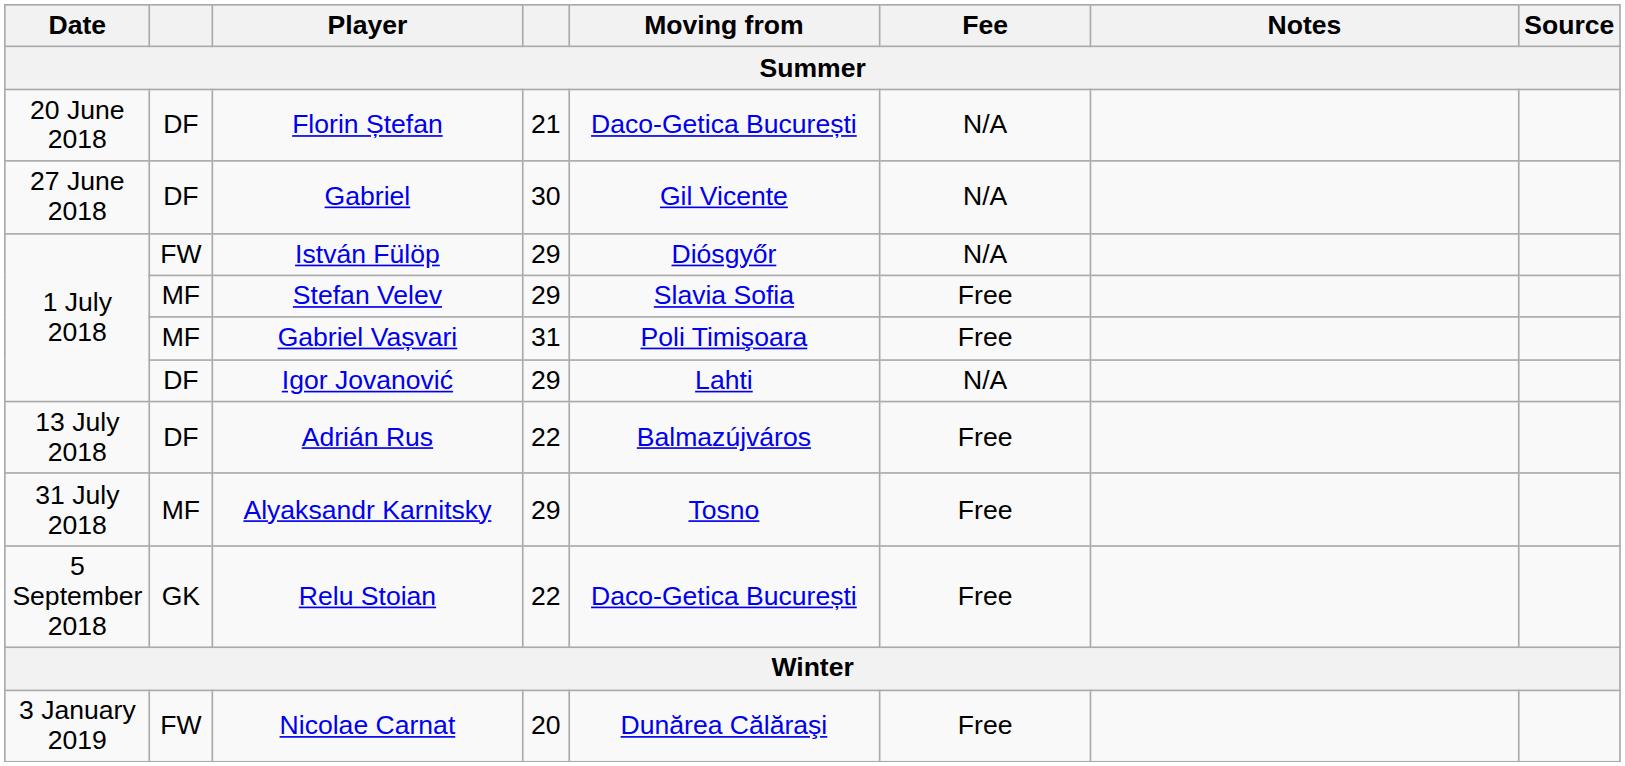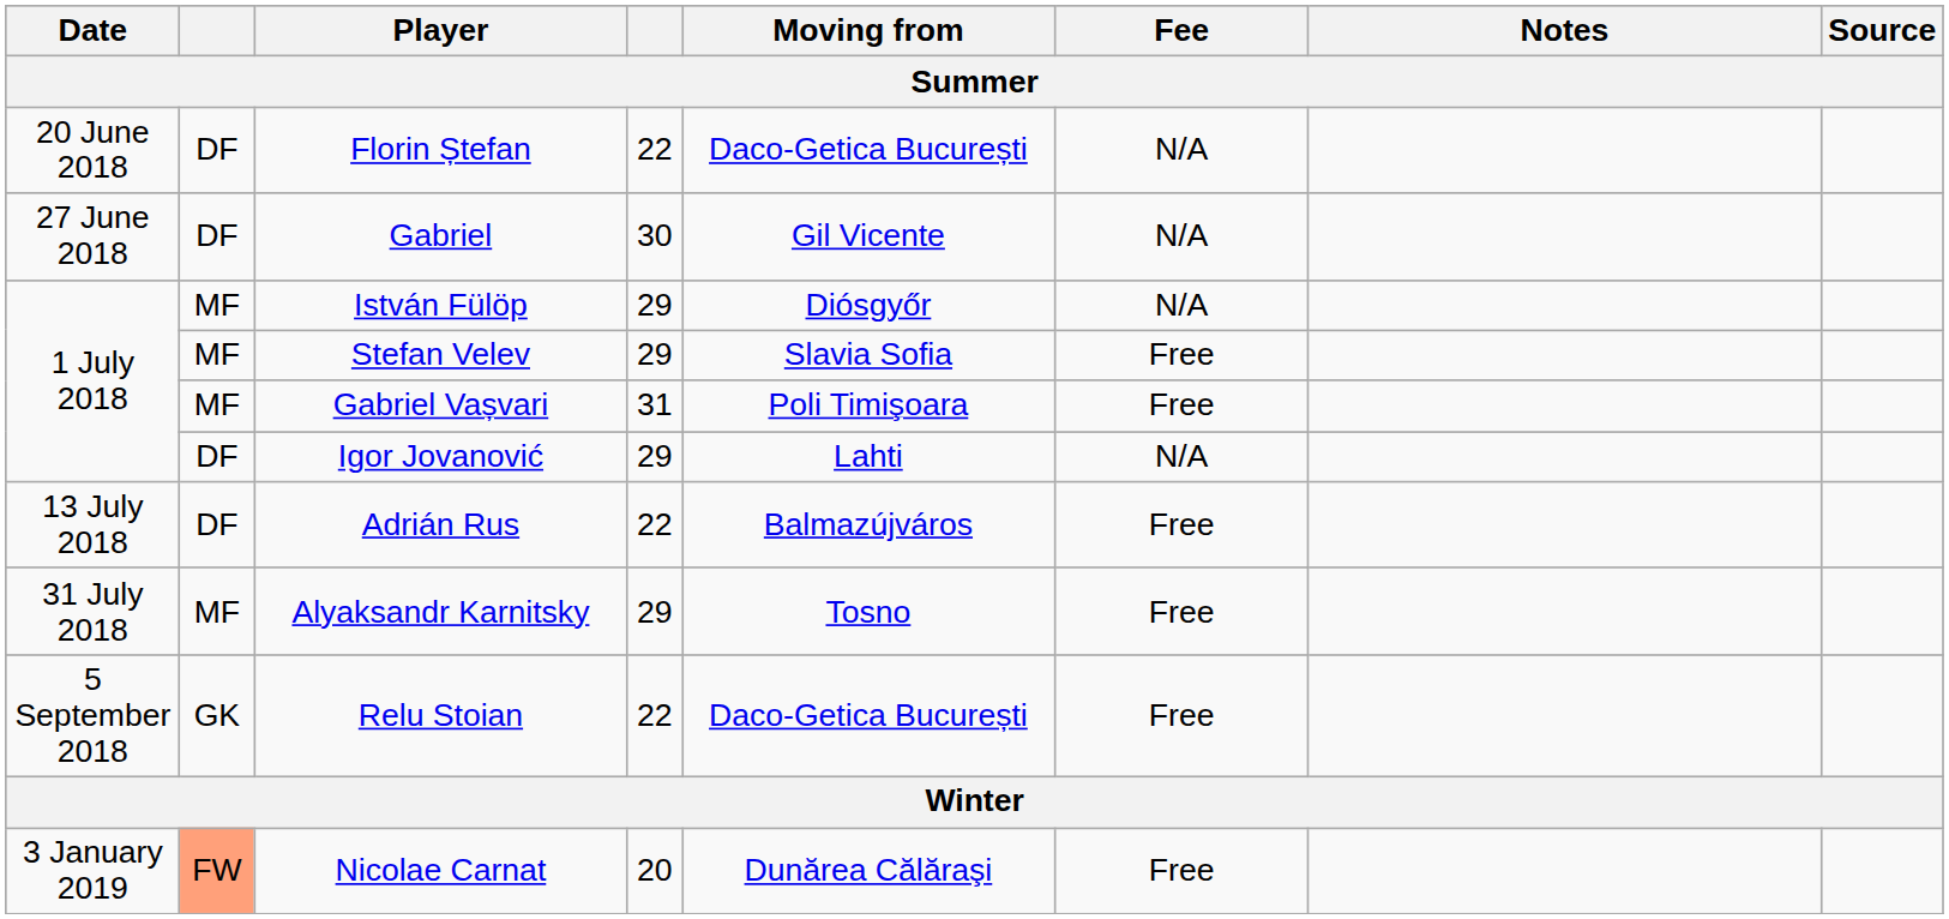 <table class="wikitable sortable" style="text-align:center;">
 <tr>
 <th style="width:80px;">Date</th>
 <th style="width:30px;"></th>
 <th style="width:180px;">Player</th>
 <th style="width:20px;"></th>
 <th style="width:180px;">Moving from</th>
 <th style="width:120px;" class="unsortable">Fee</th>
 <th style="width:250px;" class="unsortable">Notes</th>
 <th style="width:20px;">Source</th>
 </tr>
 <tr>
 <th colspan="8">Summer</th>
 </tr>
 <tr>
 <td>20 June 2018</td>
 <td>DF</td>
 <td> <a href='#'>Florin Ștefan</a></td>
-<td>21</td>
+<td>22</td>
 <td> <a href='#'>Daco-Getica București</a></td>
 <td>N/A</td>
 <td></td>
 <td></td>
 </tr>
 <tr>
 <td>27 June 2018</td>
 <td>DF</td>
 <td> <a href='#'>Gabriel</a></td>
 <td>30</td>
 <td> <a href='#'>Gil Vicente</a></td>
 <td>N/A</td>
 <td></td>
 <td></td>
 </tr>
 <tr>
 <td rowspan="4">1 July 2018</td>
-<td>FW</td>
+<td>MF</td>
 <td> <a href='#'>István Fülöp</a></td>
 <td>29</td>
 <td> <a href='#'>Diósgyőr</a></td>
 <td>N/A</td>
 <td></td>
 <td></td>
 </tr>
 <tr>
 <td>MF</td>
 <td> <a href='#'>Stefan Velev</a></td>
 <td>29</td>
 <td> <a href='#'>Slavia Sofia</a></td>
 <td>Free</td>
 <td></td>
 <td></td>
 </tr>
 <tr>
 <td>MF</td>
 <td> <a href='#'>Gabriel Vașvari</a></td>
 <td>31</td>
 <td> <a href='#'>Poli Timişoara</a></td>
 <td>Free</td>
 <td></td>
 <td></td>
 </tr>
 <tr>
 <td>DF</td>
 <td> <a href='#'>Igor Jovanović</a></td>
 <td>29</td>
 <td> <a href='#'>Lahti</a></td>
 <td>N/A</td>
 <td></td>
 <td></td>
 </tr>
 <tr>
 <td>13 July 2018</td>
 <td>DF</td>
 <td> <a href='#'>Adrián Rus</a></td>
 <td>22</td>
 <td> <a href='#'>Balmazújváros</a></td>
 <td>Free</td>
 <td></td>
 <td></td>
 </tr>
 <tr>
 <td>31 July 2018</td>
 <td>MF</td>
 <td> <a href='#'>Alyaksandr Karnitsky</a></td>
 <td>29</td>
 <td> <a href='#'>Tosno</a></td>
 <td>Free</td>
 <td></td>
 <td></td>
 </tr>
 <tr>
 <td>5 September 2018</td>
 <td>GK</td>
 <td> <a href='#'>Relu Stoian</a></td>
 <td>22</td>
 <td> <a href='#'>Daco-Getica București</a></td>
 <td>Free</td>
 <td></td>
 <td></td>
 </tr>
 <tr>
 <th colspan="8">Winter</th>
 </tr>
 <tr>
 <td>3 January 2019</td>
-<td>FW</td>
+<td style="background: lightsalmon;">FW</td>
 <td> <a href='#'>Nicolae Carnat</a></td>
 <td>20</td>
 <td> <a href='#'>Dunărea Călăraşi</a></td>
 <td>Free</td>
 <td></td>
 <td></td>
 </tr>
 <tr>
 </tr>
 </table>
